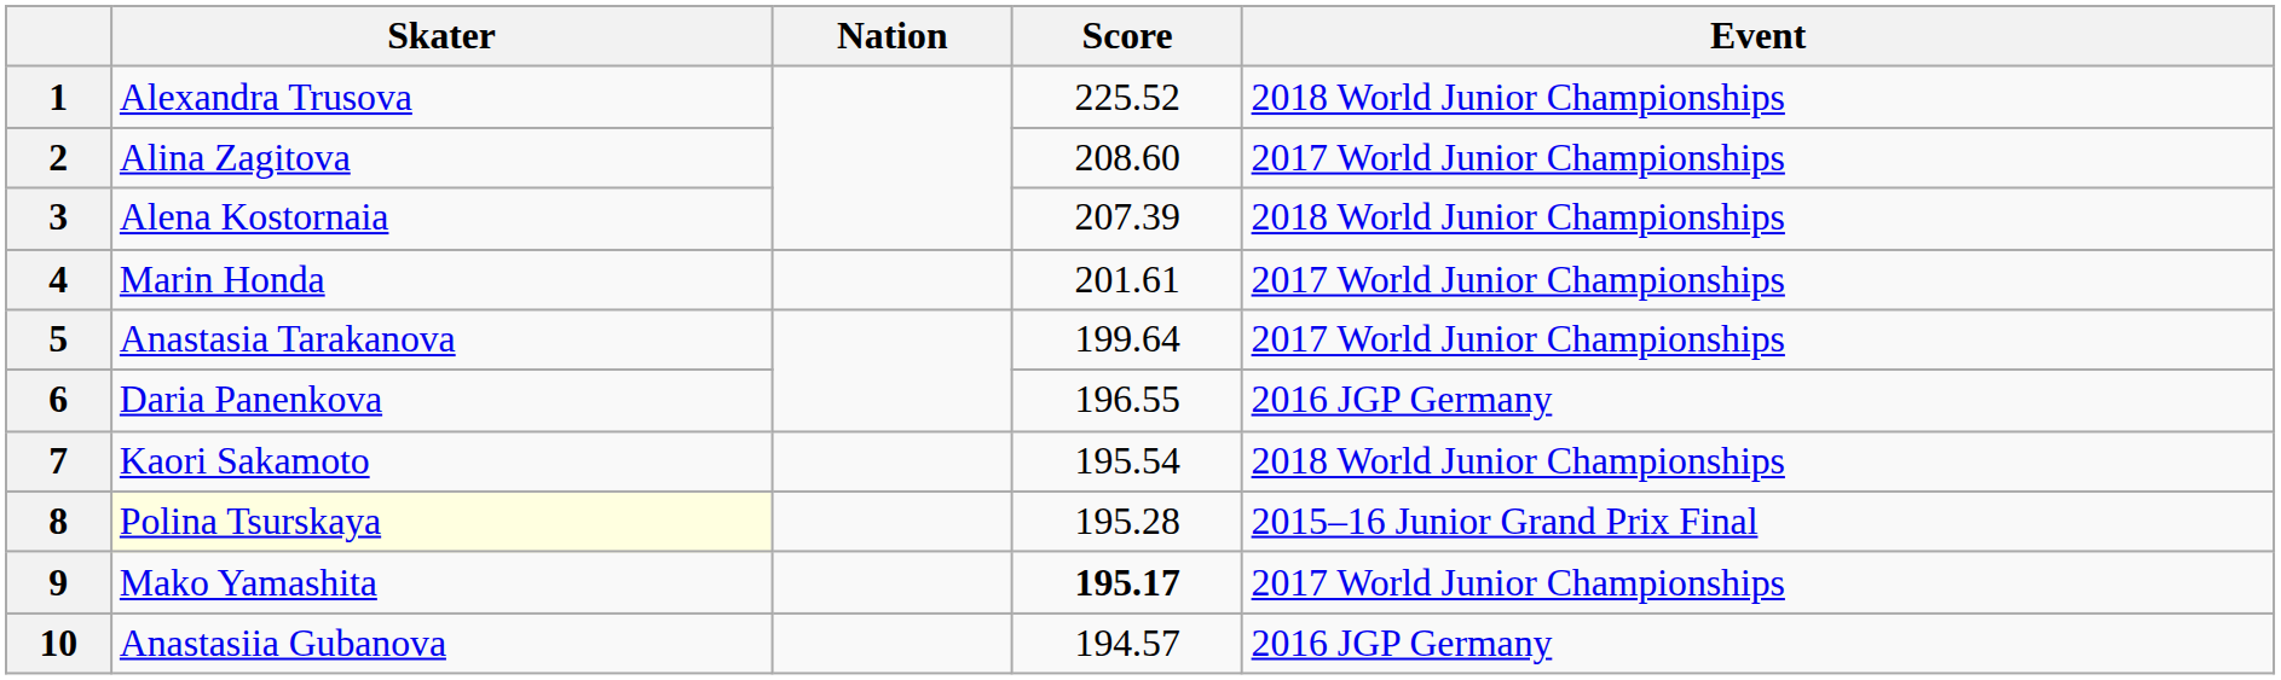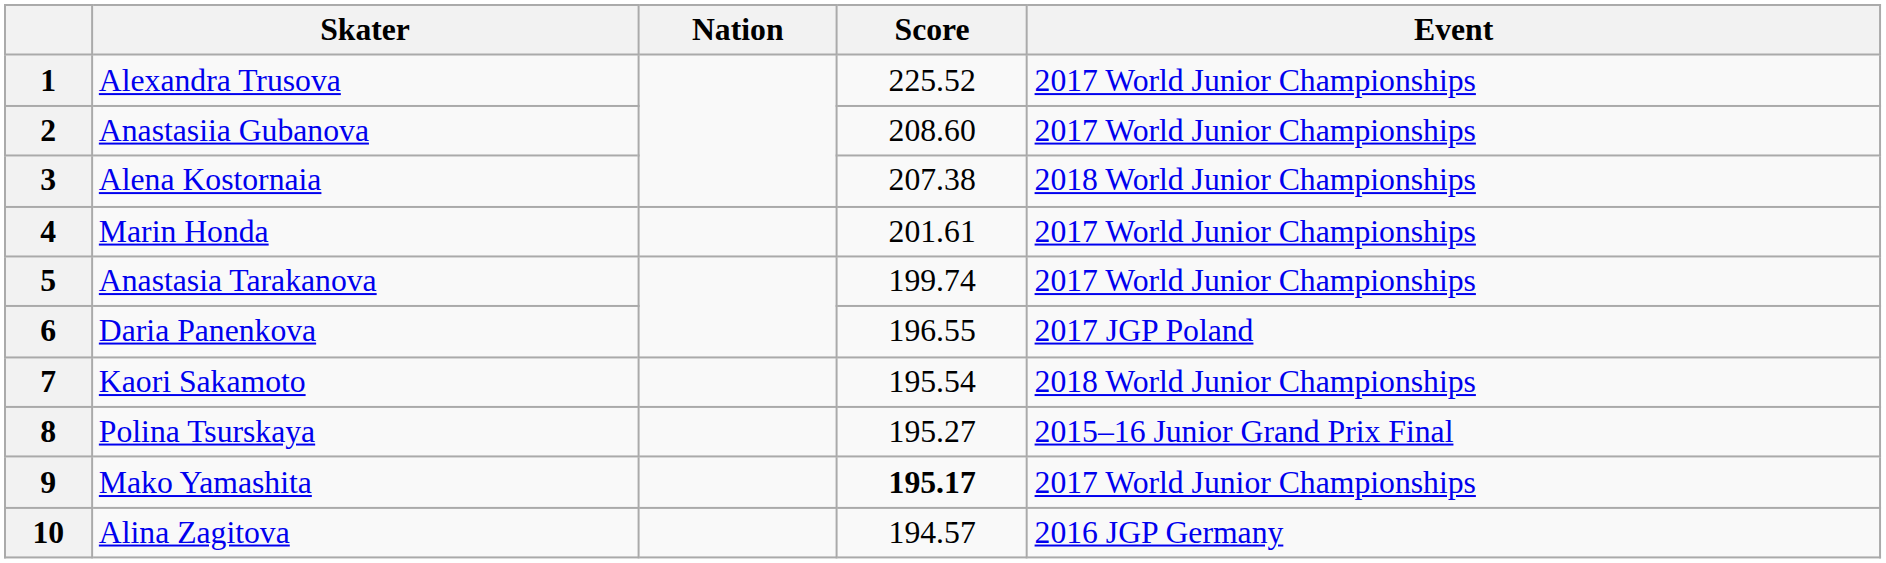 <table class="wikitable unsortable" style="text-align:left; width:75%">
 <tr>
 <th scope="col"></th>
 <th scope="col">Skater</th>
 <th scope="col">Nation</th>
 <th scope="col">Score</th>
 <th scope="col">Event</th>
 </tr>
 <tr>
 <th scope="row">1</th>
 <td><a href='#'>Alexandra Trusova</a></td>
 <td rowspan="3"></td>
 <td style="text-align:center">225.52</td>
-<td><a href='#'>2018 World Junior Championships</a></td>
+<td><a href='#'>2017 World Junior Championships</a></td>
 </tr>
 <tr>
 <th scope="row">2</th>
-<td><a href='#'>Alina Zagitova</a></td>
+<td><a href='#'>Anastasiia Gubanova</a></td>
 <td style="text-align:center">208.60</td>
 <td><a href='#'>2017 World Junior Championships</a></td>
 </tr>
 <tr>
 <th scope="row">3</th>
 <td><a href='#'>Alena Kostornaia</a></td>
-<td style="text-align:center">207.39</td>
+<td style="text-align:center">207.38</td>
 <td><a href='#'>2018 World Junior Championships</a></td>
 </tr>
 <tr>
 <th scope="row">4</th>
 <td><a href='#'>Marin Honda</a></td>
 <td></td>
 <td style="text-align:center">201.61</td>
 <td><a href='#'>2017 World Junior Championships</a></td>
 </tr>
 <tr>
 <th scope="row">5</th>
 <td><a href='#'>Anastasia Tarakanova</a></td>
 <td rowspan="2"></td>
-<td style="text-align:center">199.64</td>
+<td style="text-align:center">199.74</td>
 <td><a href='#'>2017 World Junior Championships</a></td>
 </tr>
 <tr>
 <th scope="row">6</th>
 <td><a href='#'>Daria Panenkova</a></td>
 <td style="text-align:center">196.55</td>
-<td><a href='#'>2016 JGP Germany</a></td>
+<td><a href='#'>2017 JGP Poland</a></td>
 </tr>
 <tr>
 <th scope="row">7</th>
 <td><a href='#'>Kaori Sakamoto</a></td>
 <td></td>
 <td style="text-align:center">195.54</td>
 <td><a href='#'>2018 World Junior Championships</a></td>
 </tr>
 <tr>
 <th scope="row">8</th>
-<td style="background: lightyellow;"><a href='#'>Polina Tsurskaya</a></td>
+<td><a href='#'>Polina Tsurskaya</a></td>
 <td></td>
-<td style="text-align:center">195.28</td>
+<td style="text-align:center">195.27</td>
 <td><a href='#'>2015–16 Junior Grand Prix Final</a></td>
 </tr>
 <tr>
 <th scope="row">9</th>
 <td><a href='#'>Mako Yamashita</a></td>
 <td></td>
 <td style="text-align:center"><strong>195.17</strong></td>
 <td><a href='#'>2017 World Junior Championships</a></td>
 </tr>
 <tr>
 <th scope="row">10</th>
-<td><a href='#'>Anastasiia Gubanova</a></td>
+<td><a href='#'>Alina Zagitova</a></td>
 <td></td>
 <td style="text-align:center">194.57</td>
 <td><a href='#'>2016 JGP Germany</a></td>
 </tr>
 </table>
